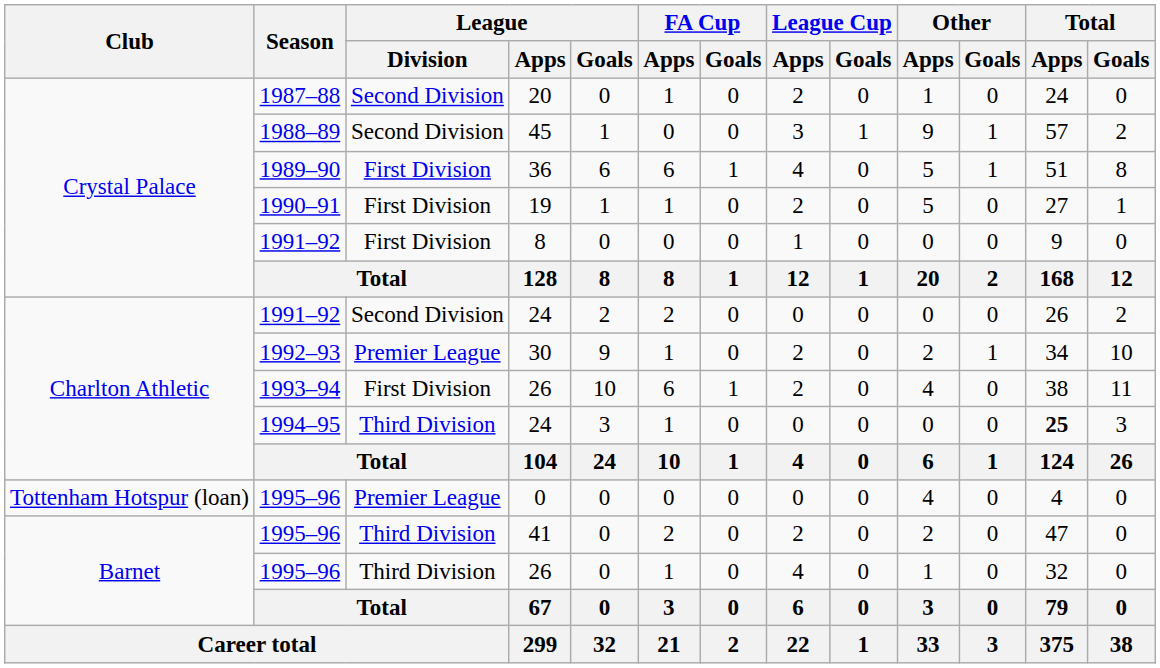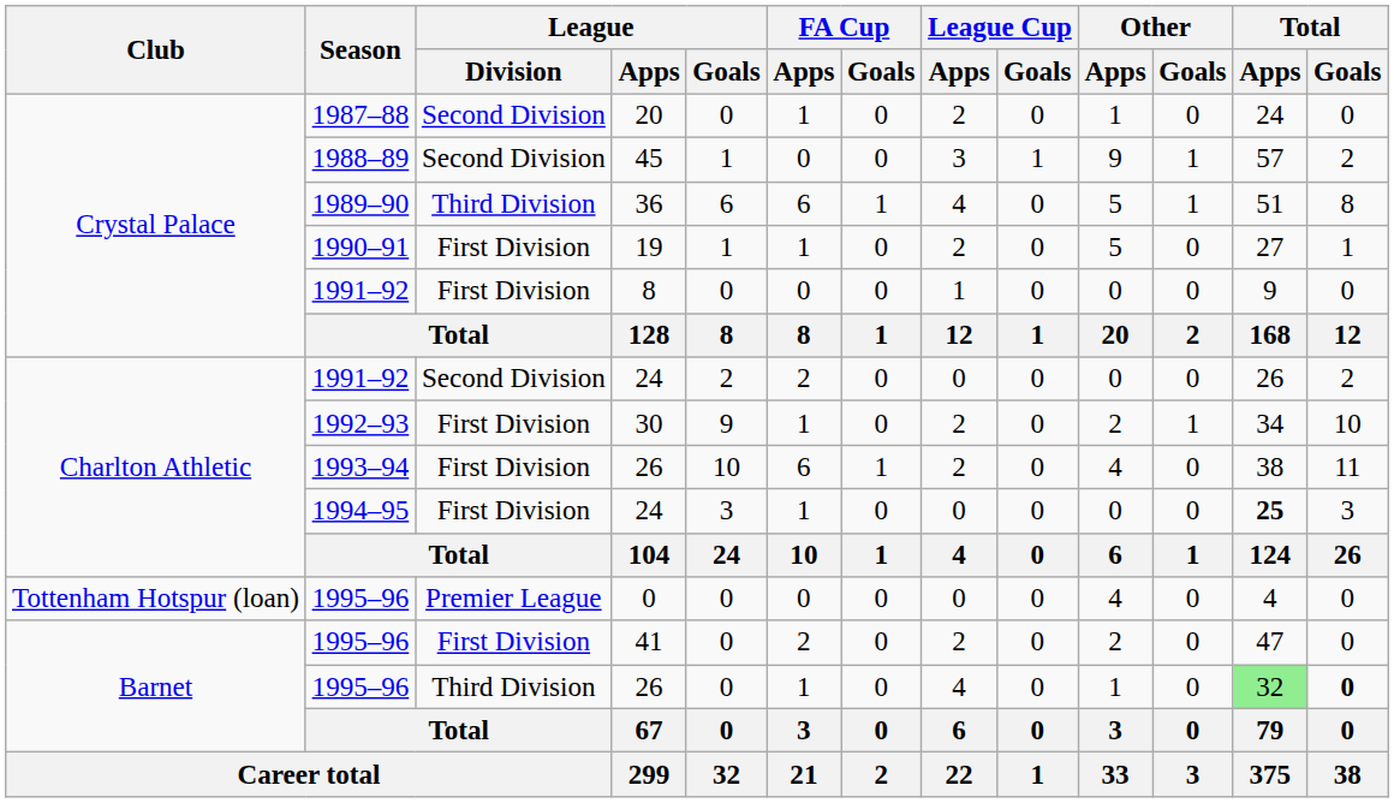 <table class="wikitable" style="text-align: center;">
 <tr>
 <th rowspan=2>Club</th>
 <th rowspan=2>Season</th>
 <th colspan=3>League</th>
 <th colspan=2><a href='#'>FA Cup</a></th>
 <th colspan=2><a href='#'>League Cup</a></th>
 <th colspan=2>Other</th>
 <th colspan=2>Total</th>
 </tr>
 <tr>
 <th>Division</th>
 <th>Apps</th>
 <th>Goals</th>
 <th>Apps</th>
 <th>Goals</th>
 <th>Apps</th>
 <th>Goals</th>
 <th>Apps</th>
 <th>Goals</th>
 <th>Apps</th>
 <th>Goals</th>
 </tr>
 <tr>
 <td rowspan=6><a href='#'>Crystal Palace</a></td>
 <td><a href='#'>1987–88</a></td>
 <td><a href='#'>Second Division</a></td>
 <td>20</td>
 <td>0</td>
 <td>1</td>
 <td>0</td>
 <td>2</td>
 <td>0</td>
 <td>1</td>
 <td>0</td>
 <td>24</td>
 <td>0</td>
 </tr>
 <tr>
 <td><a href='#'>1988–89</a></td>
 <td>Second Division</td>
 <td>45</td>
 <td>1</td>
 <td>0</td>
 <td>0</td>
 <td>3</td>
 <td>1</td>
 <td>9</td>
 <td>1</td>
 <td>57</td>
 <td>2</td>
 </tr>
 <tr>
 <td><a href='#'>1989–90</a></td>
-<td><a href='#'>First Division</a></td>
+<td><a href='#'>Third Division</a></td>
 <td>36</td>
 <td>6</td>
 <td>6</td>
 <td>1</td>
 <td>4</td>
 <td>0</td>
 <td>5</td>
 <td>1</td>
 <td>51</td>
 <td>8</td>
 </tr>
 <tr>
 <td><a href='#'>1990–91</a></td>
 <td>First Division</td>
 <td>19</td>
 <td>1</td>
 <td>1</td>
 <td>0</td>
 <td>2</td>
 <td>0</td>
 <td>5</td>
 <td>0</td>
 <td>27</td>
 <td>1</td>
 </tr>
 <tr>
 <td><a href='#'>1991–92</a></td>
 <td>First Division</td>
 <td>8</td>
 <td>0</td>
 <td>0</td>
 <td>0</td>
 <td>1</td>
 <td>0</td>
 <td>0</td>
 <td>0</td>
 <td>9</td>
 <td>0</td>
 </tr>
 <tr>
 <th colspan=2>Total</th>
 <th>128</th>
 <th>8</th>
 <th>8</th>
 <th>1</th>
 <th>12</th>
 <th>1</th>
 <th>20</th>
 <th>2</th>
 <th>168</th>
 <th>12</th>
 </tr>
 <tr>
 <td rowspan=5><a href='#'>Charlton Athletic</a></td>
 <td><a href='#'>1991–92</a></td>
 <td>Second Division</td>
 <td>24</td>
 <td>2</td>
 <td>2</td>
 <td>0</td>
 <td>0</td>
 <td>0</td>
 <td>0</td>
 <td>0</td>
 <td>26</td>
 <td>2</td>
 </tr>
 <tr>
 <td><a href='#'>1992–93</a></td>
-<td><a href='#'>Premier League</a></td>
+<td>First Division</td>
 <td>30</td>
 <td>9</td>
 <td>1</td>
 <td>0</td>
 <td>2</td>
 <td>0</td>
 <td>2</td>
 <td>1</td>
 <td>34</td>
 <td>10</td>
 </tr>
 <tr>
 <td><a href='#'>1993–94</a></td>
 <td>First Division</td>
 <td>26</td>
 <td>10</td>
 <td>6</td>
 <td>1</td>
 <td>2</td>
 <td>0</td>
 <td>4</td>
 <td>0</td>
 <td>38</td>
 <td>11</td>
 </tr>
 <tr>
 <td><a href='#'>1994–95</a></td>
-<td><a href='#'>Third Division</a></td>
+<td>First Division</td>
 <td>24</td>
 <td>3</td>
 <td>1</td>
 <td>0</td>
 <td>0</td>
 <td>0</td>
 <td>0</td>
 <td>0</td>
 <td><strong>25</strong></td>
 <td>3</td>
 </tr>
 <tr>
 <th colspan=2>Total</th>
 <th>104</th>
 <th>24</th>
 <th>10</th>
 <th>1</th>
 <th>4</th>
 <th>0</th>
 <th>6</th>
 <th>1</th>
 <th>124</th>
 <th>26</th>
 </tr>
 <tr>
 <td><a href='#'>Tottenham Hotspur</a> (loan)</td>
 <td><a href='#'>1995–96</a></td>
 <td><a href='#'>Premier League</a></td>
 <td>0</td>
 <td>0</td>
 <td>0</td>
 <td>0</td>
 <td>0</td>
 <td>0</td>
 <td>4</td>
 <td>0</td>
 <td>4</td>
 <td>0</td>
 </tr>
 <tr>
 <td rowspan=3><a href='#'>Barnet</a></td>
 <td><a href='#'>1995–96</a></td>
-<td><a href='#'>Third Division</a></td>
+<td><a href='#'>First Division</a></td>
 <td>41</td>
 <td>0</td>
 <td>2</td>
 <td>0</td>
 <td>2</td>
 <td>0</td>
 <td>2</td>
 <td>0</td>
 <td>47</td>
 <td>0</td>
 </tr>
 <tr>
 <td><a href='#'>1995–96</a></td>
 <td>Third Division</td>
 <td>26</td>
 <td>0</td>
 <td>1</td>
 <td>0</td>
 <td>4</td>
 <td>0</td>
 <td>1</td>
 <td>0</td>
-<td>32</td>
-<td>0</td>
+<td style="background: lightgreen;">32</td>
+<td><strong>0</strong></td>
 </tr>
 <tr>
 <th colspan=2>Total</th>
 <th>67</th>
 <th>0</th>
 <th>3</th>
 <th>0</th>
 <th>6</th>
 <th>0</th>
 <th>3</th>
 <th>0</th>
 <th>79</th>
 <th>0</th>
 </tr>
 <tr>
 <th colspan=3>Career total</th>
 <th>299</th>
 <th>32</th>
 <th>21</th>
 <th>2</th>
 <th>22</th>
 <th>1</th>
 <th>33</th>
 <th>3</th>
 <th>375</th>
 <th>38</th>
 </tr>
 </table>
